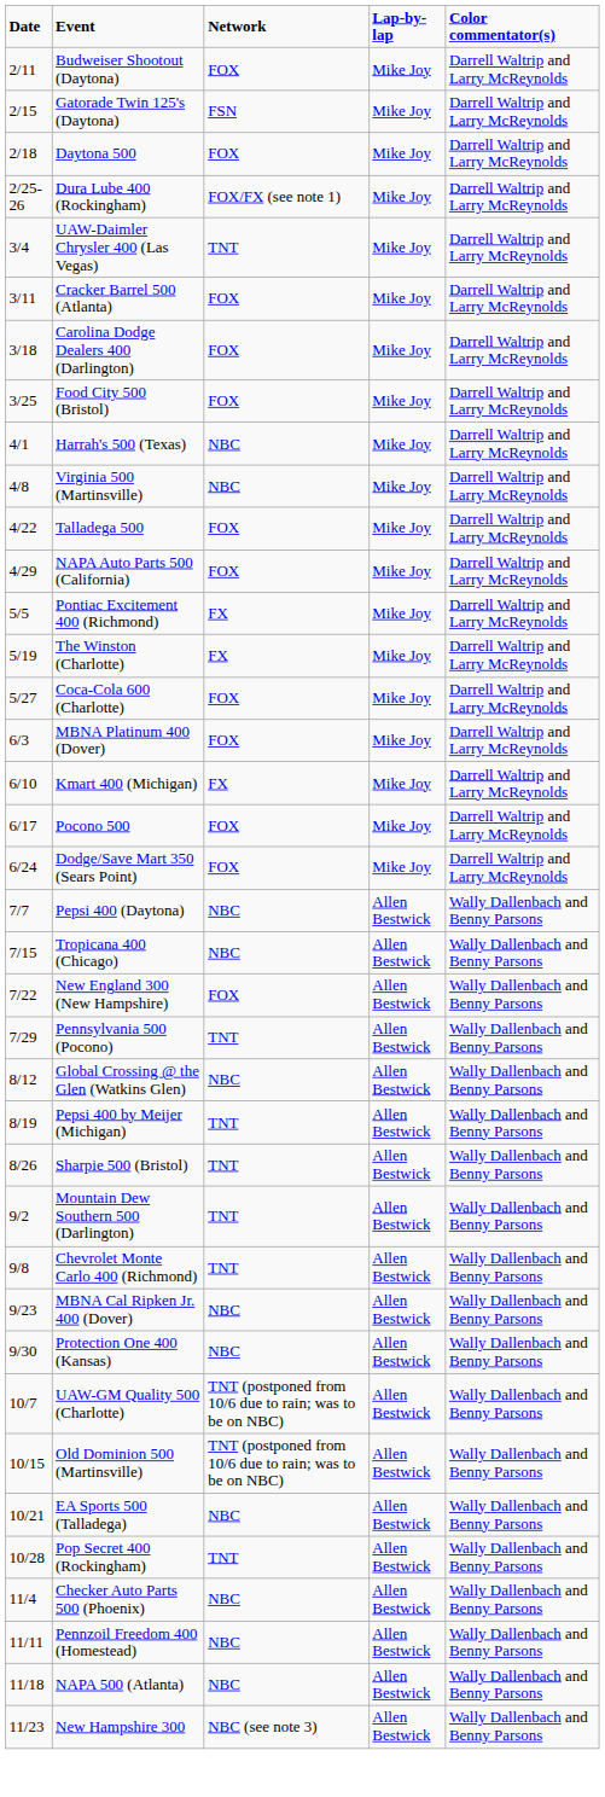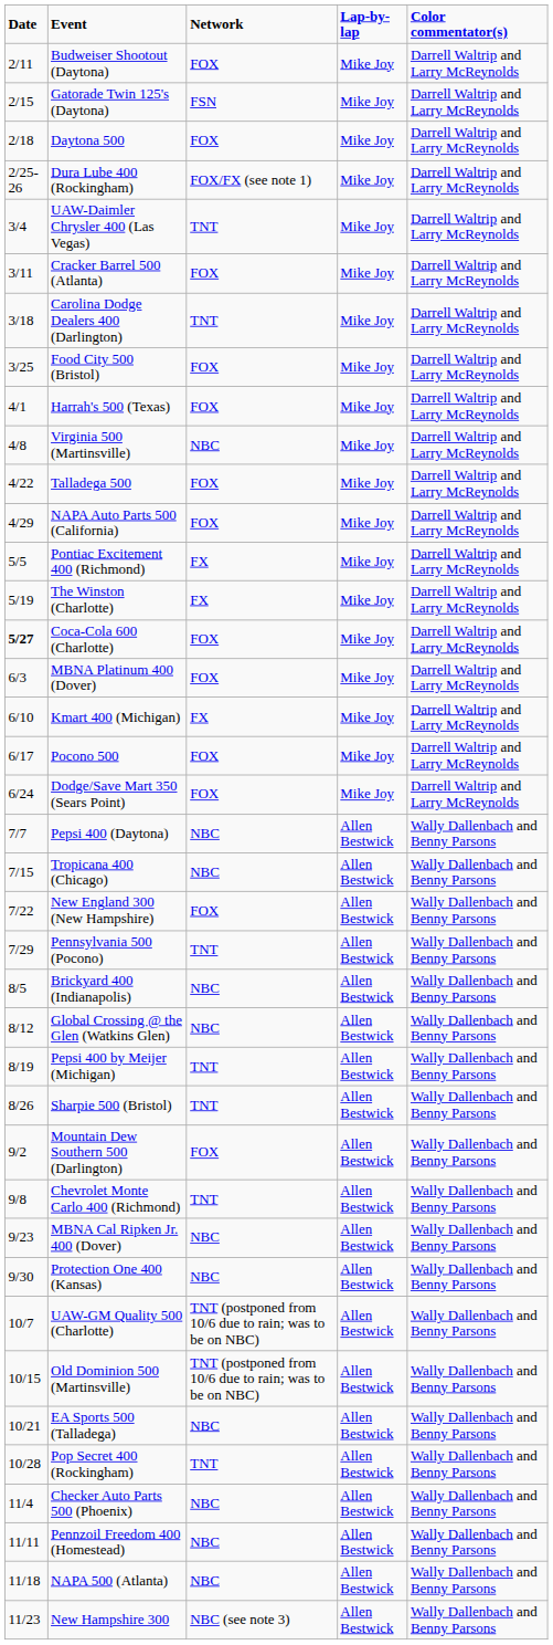 <table class=wikitable>
 <tr>
 <td><strong>Date</strong></td>
 <td><strong>Event</strong></td>
 <td><strong>Network</strong></td>
 <td><strong><a href='#'>Lap-by-lap</a></strong></td>
 <td><strong><a href='#'>Color commentator(s)</a></strong></td>
 </tr>
 <tr>
 <td>2/11</td>
 <td><a href='#'>Budweiser Shootout</a> (Daytona)</td>
 <td><a href='#'>FOX</a></td>
 <td><a href='#'>Mike Joy</a></td>
 <td><a href='#'>Darrell Waltrip</a> and <a href='#'>Larry McReynolds</a></td>
 </tr>
 <tr>
 <td>2/15</td>
 <td><a href='#'>Gatorade Twin 125's</a> (Daytona)</td>
 <td><a href='#'>FSN</a></td>
 <td><a href='#'>Mike Joy</a></td>
 <td><a href='#'>Darrell Waltrip</a> and <a href='#'>Larry McReynolds</a></td>
 </tr>
 <tr>
 <td>2/18</td>
 <td><a href='#'>Daytona 500</a></td>
 <td><a href='#'>FOX</a></td>
 <td><a href='#'>Mike Joy</a></td>
 <td><a href='#'>Darrell Waltrip</a> and <a href='#'>Larry McReynolds</a></td>
 </tr>
 <tr>
 <td>2/25-26</td>
 <td><a href='#'>Dura Lube 400</a> (Rockingham)</td>
 <td><a href='#'>FOX/FX</a> (see note 1)</td>
 <td><a href='#'>Mike Joy</a></td>
 <td><a href='#'>Darrell Waltrip</a> and <a href='#'>Larry McReynolds</a></td>
 </tr>
 <tr>
 <td>3/4</td>
 <td><a href='#'>UAW-Daimler Chrysler 400</a> (Las Vegas)</td>
 <td><a href='#'>TNT</a></td>
 <td><a href='#'>Mike Joy</a></td>
 <td><a href='#'>Darrell Waltrip</a> and <a href='#'>Larry McReynolds</a></td>
 </tr>
 <tr>
 <td>3/11</td>
 <td><a href='#'>Cracker Barrel 500</a> (Atlanta)</td>
 <td><a href='#'>FOX</a></td>
 <td><a href='#'>Mike Joy</a></td>
 <td><a href='#'>Darrell Waltrip</a> and <a href='#'>Larry McReynolds</a></td>
 </tr>
 <tr>
 <td>3/18</td>
 <td><a href='#'>Carolina Dodge Dealers 400</a> (Darlington)</td>
-<td><a href='#'>FOX</a></td>
+<td><a href='#'>TNT</a></td>
 <td><a href='#'>Mike Joy</a></td>
 <td><a href='#'>Darrell Waltrip</a> and <a href='#'>Larry McReynolds</a></td>
 </tr>
 <tr>
 <td>3/25</td>
 <td><a href='#'>Food City 500</a> (Bristol)</td>
 <td><a href='#'>FOX</a></td>
 <td><a href='#'>Mike Joy</a></td>
 <td><a href='#'>Darrell Waltrip</a> and <a href='#'>Larry McReynolds</a></td>
 </tr>
 <tr>
 <td>4/1</td>
 <td><a href='#'>Harrah's 500</a> (Texas)</td>
-<td><a href='#'>NBC</a></td>
+<td><a href='#'>FOX</a></td>
 <td><a href='#'>Mike Joy</a></td>
 <td><a href='#'>Darrell Waltrip</a> and <a href='#'>Larry McReynolds</a></td>
 </tr>
 <tr>
 <td>4/8</td>
 <td><a href='#'>Virginia 500</a> (Martinsville)</td>
 <td><a href='#'>NBC</a></td>
 <td><a href='#'>Mike Joy</a></td>
 <td><a href='#'>Darrell Waltrip</a> and <a href='#'>Larry McReynolds</a></td>
 </tr>
 <tr>
 <td>4/22</td>
 <td><a href='#'>Talladega 500</a></td>
 <td><a href='#'>FOX</a></td>
 <td><a href='#'>Mike Joy</a></td>
 <td><a href='#'>Darrell Waltrip</a> and <a href='#'>Larry McReynolds</a></td>
 </tr>
 <tr>
 <td>4/29</td>
 <td><a href='#'>NAPA Auto Parts 500</a> (California)</td>
 <td><a href='#'>FOX</a></td>
 <td><a href='#'>Mike Joy</a></td>
 <td><a href='#'>Darrell Waltrip</a> and <a href='#'>Larry McReynolds</a></td>
 </tr>
 <tr>
 <td>5/5</td>
 <td><a href='#'>Pontiac Excitement 400</a> (Richmond)</td>
 <td><a href='#'>FX</a></td>
 <td><a href='#'>Mike Joy</a></td>
 <td><a href='#'>Darrell Waltrip</a> and <a href='#'>Larry McReynolds</a></td>
 </tr>
 <tr>
 <td>5/19</td>
 <td><a href='#'>The Winston</a> (Charlotte)</td>
 <td><a href='#'>FX</a></td>
 <td><a href='#'>Mike Joy</a></td>
 <td><a href='#'>Darrell Waltrip</a> and <a href='#'>Larry McReynolds</a></td>
 </tr>
 <tr>
-<td>5/27</td>
+<td><strong>5/27</strong></td>
 <td><a href='#'>Coca-Cola 600</a> (Charlotte)</td>
 <td><a href='#'>FOX</a></td>
 <td><a href='#'>Mike Joy</a></td>
 <td><a href='#'>Darrell Waltrip</a> and <a href='#'>Larry McReynolds</a></td>
 </tr>
 <tr>
 <td>6/3</td>
 <td><a href='#'>MBNA Platinum 400</a> (Dover)</td>
 <td><a href='#'>FOX</a></td>
 <td><a href='#'>Mike Joy</a></td>
 <td><a href='#'>Darrell Waltrip</a> and <a href='#'>Larry McReynolds</a></td>
 </tr>
 <tr>
 <td>6/10</td>
 <td><a href='#'>Kmart 400</a> (Michigan)</td>
 <td><a href='#'>FX</a></td>
 <td><a href='#'>Mike Joy</a></td>
 <td><a href='#'>Darrell Waltrip</a> and <a href='#'>Larry McReynolds</a></td>
 </tr>
 <tr>
 <td>6/17</td>
 <td><a href='#'>Pocono 500</a></td>
 <td><a href='#'>FOX</a></td>
 <td><a href='#'>Mike Joy</a></td>
 <td><a href='#'>Darrell Waltrip</a> and <a href='#'>Larry McReynolds</a></td>
 </tr>
 <tr>
 <td>6/24</td>
 <td><a href='#'>Dodge/Save Mart 350</a> (Sears Point)</td>
 <td><a href='#'>FOX</a></td>
 <td><a href='#'>Mike Joy</a></td>
 <td><a href='#'>Darrell Waltrip</a> and <a href='#'>Larry McReynolds</a></td>
 </tr>
 <tr>
 <td>7/7</td>
 <td><a href='#'>Pepsi 400</a> (Daytona)</td>
 <td><a href='#'>NBC</a></td>
 <td><a href='#'>Allen Bestwick</a></td>
 <td><a href='#'>Wally Dallenbach</a> and <a href='#'>Benny Parsons</a></td>
 </tr>
 <tr>
 <td>7/15</td>
 <td><a href='#'>Tropicana 400</a> (Chicago)</td>
 <td><a href='#'>NBC</a></td>
 <td><a href='#'>Allen Bestwick</a></td>
 <td><a href='#'>Wally Dallenbach</a> and <a href='#'>Benny Parsons</a></td>
 </tr>
 <tr>
 <td>7/22</td>
 <td><a href='#'>New England 300</a> (New Hampshire)</td>
 <td><a href='#'>FOX</a></td>
 <td><a href='#'>Allen Bestwick</a></td>
 <td><a href='#'>Wally Dallenbach</a> and <a href='#'>Benny Parsons</a></td>
 </tr>
 <tr>
 <td>7/29</td>
 <td><a href='#'>Pennsylvania 500</a> (Pocono)</td>
 <td><a href='#'>TNT</a></td>
 <td><a href='#'>Allen Bestwick</a></td>
 <td><a href='#'>Wally Dallenbach</a> and <a href='#'>Benny Parsons</a></td>
 </tr>
 <tr>
+<td>8/5</td>
+<td><a href='#'>Brickyard 400</a> (Indianapolis)</td>
+<td><a href='#'>NBC</a></td>
+<td><a href='#'>Allen Bestwick</a></td>
+<td><a href='#'>Wally Dallenbach</a> and <a href='#'>Benny Parsons</a></td>
+</tr>
+<tr>
 <td>8/12</td>
 <td><a href='#'>Global Crossing @ the Glen</a> (Watkins Glen)</td>
 <td><a href='#'>NBC</a></td>
 <td><a href='#'>Allen Bestwick</a></td>
 <td><a href='#'>Wally Dallenbach</a> and <a href='#'>Benny Parsons</a></td>
 </tr>
 <tr>
 <td>8/19</td>
 <td><a href='#'>Pepsi 400 by Meijer</a> (Michigan)</td>
 <td><a href='#'>TNT</a></td>
 <td><a href='#'>Allen Bestwick</a></td>
 <td><a href='#'>Wally Dallenbach</a> and <a href='#'>Benny Parsons</a></td>
 </tr>
 <tr>
 <td>8/26</td>
 <td><a href='#'>Sharpie 500</a> (Bristol)</td>
 <td><a href='#'>TNT</a></td>
 <td><a href='#'>Allen Bestwick</a></td>
 <td><a href='#'>Wally Dallenbach</a> and <a href='#'>Benny Parsons</a></td>
 </tr>
 <tr>
 <td>9/2</td>
 <td><a href='#'>Mountain Dew Southern 500</a> (Darlington)</td>
-<td><a href='#'>TNT</a></td>
+<td><a href='#'>FOX</a></td>
 <td><a href='#'>Allen Bestwick</a></td>
 <td><a href='#'>Wally Dallenbach</a> and <a href='#'>Benny Parsons</a></td>
 </tr>
 <tr>
 <td>9/8</td>
 <td><a href='#'>Chevrolet Monte Carlo 400</a> (Richmond)</td>
 <td><a href='#'>TNT</a></td>
 <td><a href='#'>Allen Bestwick</a></td>
 <td><a href='#'>Wally Dallenbach</a> and <a href='#'>Benny Parsons</a></td>
 </tr>
 <tr>
 <td>9/23</td>
 <td><a href='#'>MBNA Cal Ripken Jr. 400</a> (Dover)</td>
 <td><a href='#'>NBC</a></td>
 <td><a href='#'>Allen Bestwick</a></td>
 <td><a href='#'>Wally Dallenbach</a> and <a href='#'>Benny Parsons</a></td>
 </tr>
 <tr>
 <td>9/30</td>
 <td><a href='#'>Protection One 400</a> (Kansas)</td>
 <td><a href='#'>NBC</a></td>
 <td><a href='#'>Allen Bestwick</a></td>
 <td><a href='#'>Wally Dallenbach</a> and <a href='#'>Benny Parsons</a></td>
 </tr>
 <tr>
 <td>10/7</td>
 <td><a href='#'>UAW-GM Quality 500</a> (Charlotte)</td>
 <td><a href='#'>TNT</a> (postponed from 10/6 due to rain; was to be on NBC)</td>
 <td><a href='#'>Allen Bestwick</a></td>
 <td><a href='#'>Wally Dallenbach</a> and <a href='#'>Benny Parsons</a></td>
 </tr>
 <tr>
 <td>10/15</td>
 <td><a href='#'>Old Dominion 500</a> (Martinsville)</td>
 <td><a href='#'>TNT</a> (postponed from 10/6 due to rain; was to be on NBC)</td>
 <td><a href='#'>Allen Bestwick</a></td>
 <td><a href='#'>Wally Dallenbach</a> and <a href='#'>Benny Parsons</a></td>
 </tr>
 <tr>
 <td>10/21</td>
 <td><a href='#'>EA Sports 500</a> (Talladega)</td>
 <td><a href='#'>NBC</a></td>
 <td><a href='#'>Allen Bestwick</a></td>
 <td><a href='#'>Wally Dallenbach</a> and <a href='#'>Benny Parsons</a></td>
 </tr>
 <tr>
 <td>10/28</td>
 <td><a href='#'>Pop Secret 400</a> (Rockingham)</td>
 <td><a href='#'>TNT</a></td>
 <td><a href='#'>Allen Bestwick</a></td>
 <td><a href='#'>Wally Dallenbach</a> and <a href='#'>Benny Parsons</a></td>
 </tr>
 <tr>
 <td>11/4</td>
 <td><a href='#'>Checker Auto Parts 500</a> (Phoenix)</td>
 <td><a href='#'>NBC</a></td>
 <td><a href='#'>Allen Bestwick</a></td>
 <td><a href='#'>Wally Dallenbach</a>  and <a href='#'>Benny Parsons</a></td>
 </tr>
 <tr>
 <td>11/11</td>
 <td><a href='#'>Pennzoil Freedom 400</a> (Homestead)</td>
 <td><a href='#'>NBC</a></td>
 <td><a href='#'>Allen Bestwick</a></td>
 <td><a href='#'>Wally Dallenbach</a> and <a href='#'>Benny Parsons</a></td>
 </tr>
 <tr>
 <td>11/18</td>
 <td><a href='#'>NAPA 500</a> (Atlanta)</td>
 <td><a href='#'>NBC</a></td>
 <td><a href='#'>Allen Bestwick</a></td>
 <td><a href='#'>Wally Dallenbach</a> and <a href='#'>Benny Parsons</a></td>
 </tr>
 <tr>
 <td>11/23</td>
 <td><a href='#'>New Hampshire 300</a></td>
 <td><a href='#'>NBC</a> (see note 3)</td>
 <td><a href='#'>Allen Bestwick</a></td>
 <td><a href='#'>Wally Dallenbach</a>  and <a href='#'>Benny Parsons</a></td>
 </tr>
 </table>
